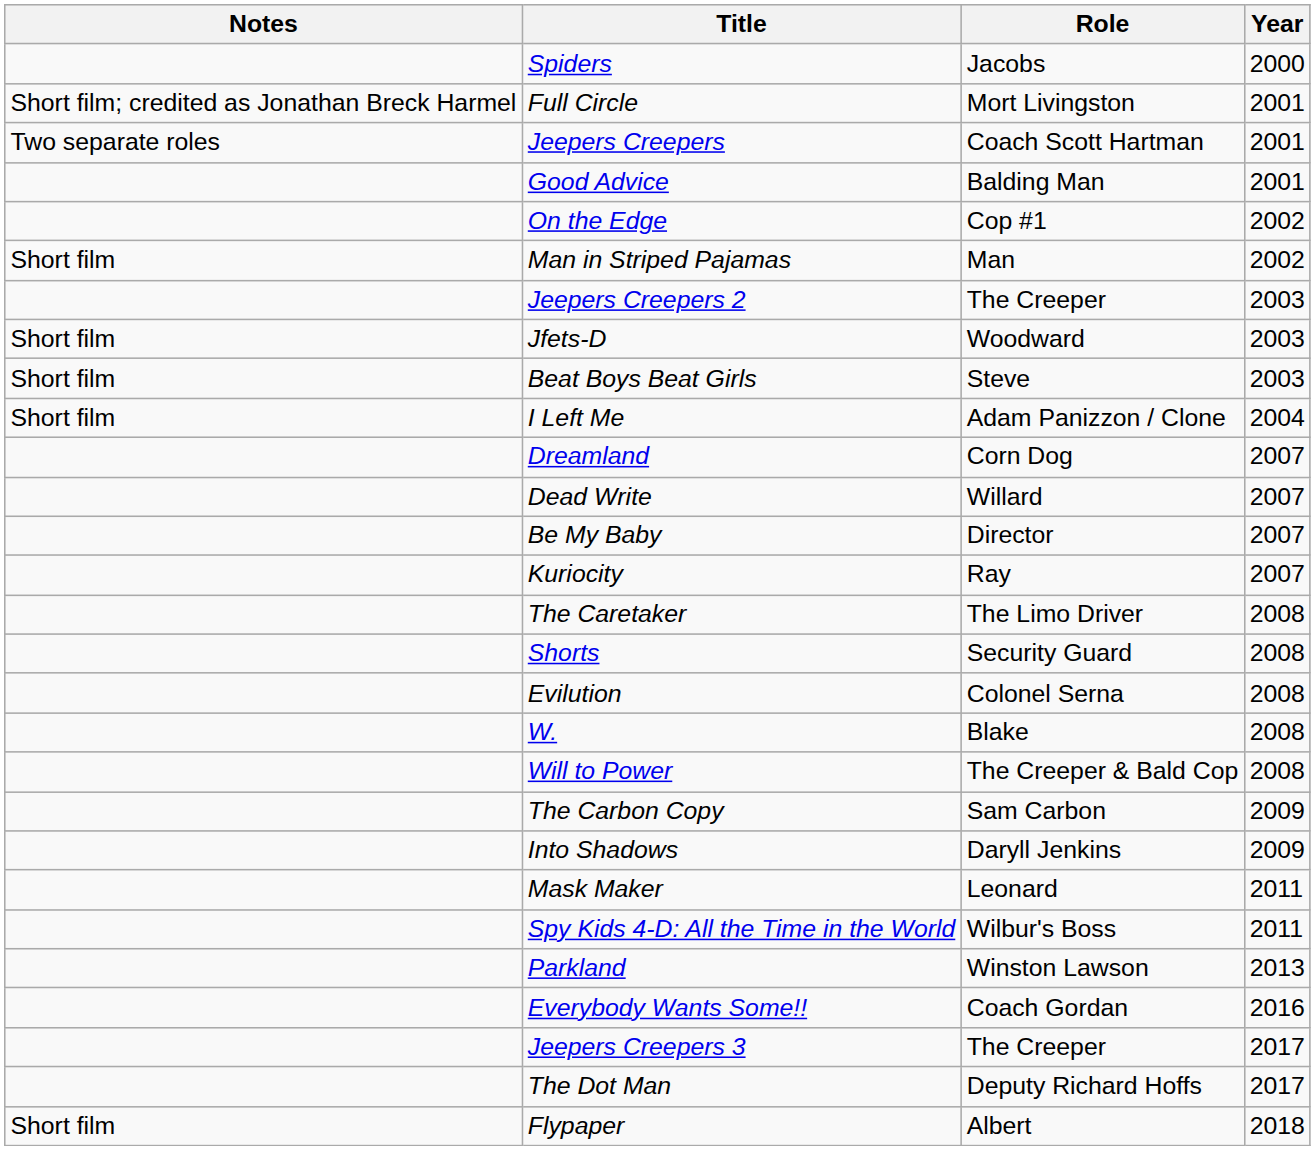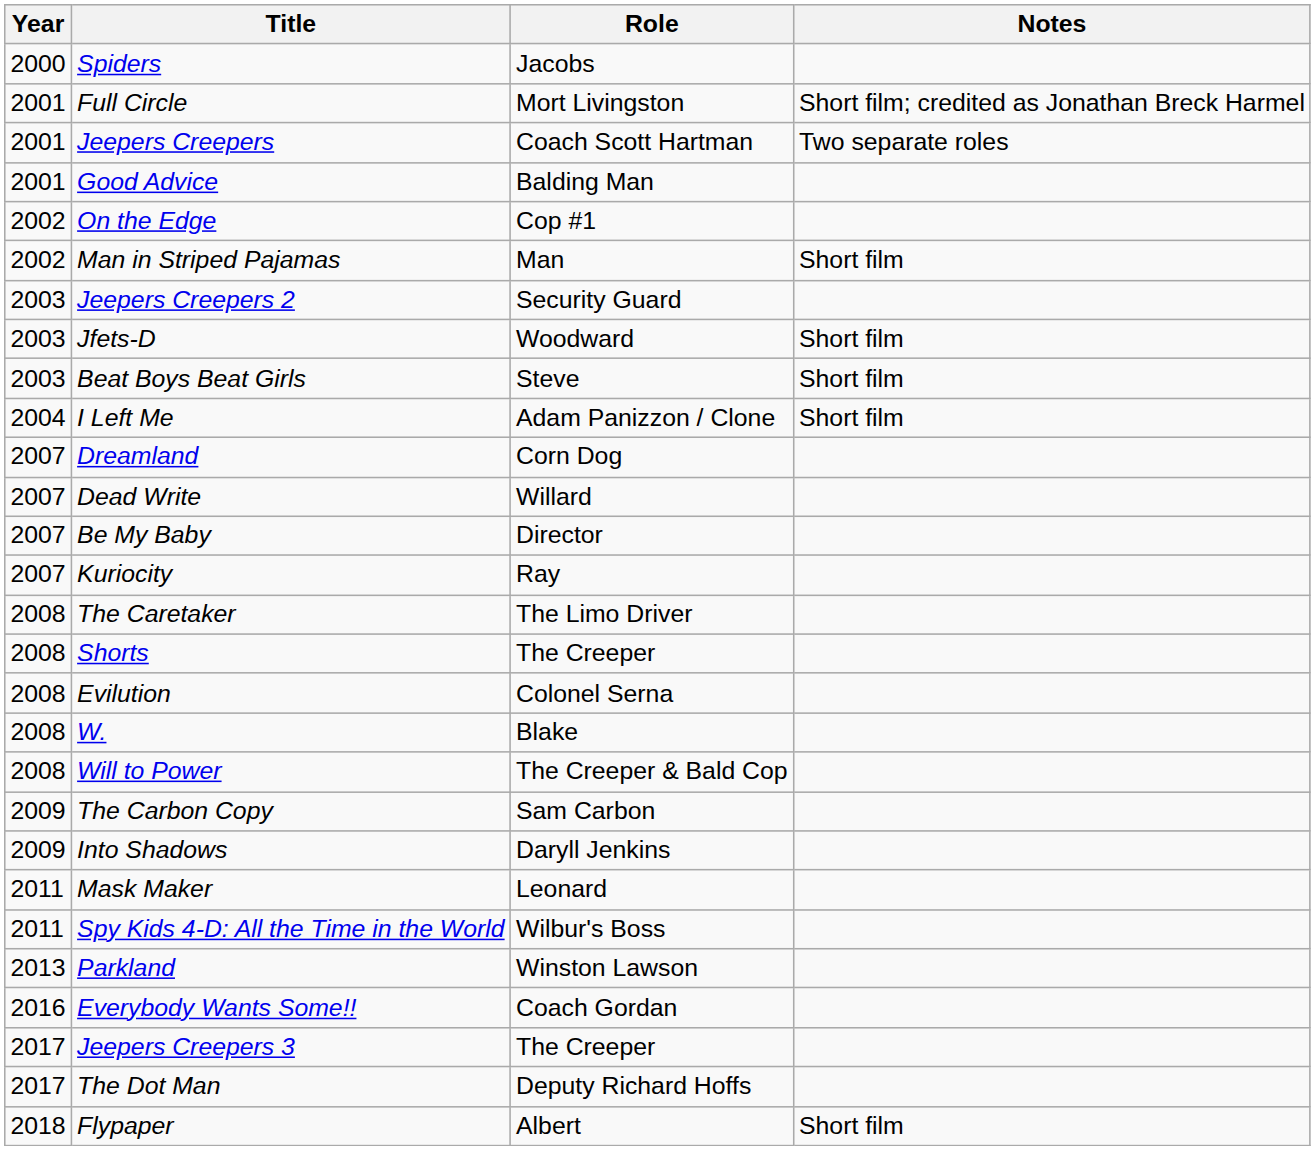 <table class="wikitable sortable">
 <tr>
-<th>Notes</th>
+<th>Year</th>
 <th>Title</th>
 <th>Role</th>
-<th>Year</th>
+<th>Notes</th>
 </tr>
 <tr>
-<td></td>
+<td>2000</td>
 <td><em><a href='#'>Spiders</a></em></td>
 <td>Jacobs</td>
-<td>2000</td>
+<td></td>
 </tr>
 <tr>
-<td>Short film; credited as Jonathan Breck Harmel</td>
+<td>2001</td>
 <td><em>Full Circle</em></td>
 <td>Mort Livingston</td>
-<td>2001</td>
+<td>Short film; credited as Jonathan Breck Harmel</td>
 </tr>
 <tr>
-<td>Two separate roles</td>
+<td>2001</td>
 <td><em><a href='#'>Jeepers Creepers</a></em></td>
 <td>Coach Scott Hartman</td>
-<td>2001</td>
+<td>Two separate roles</td>
 </tr>
 <tr>
-<td></td>
+<td>2001</td>
 <td><em><a href='#'>Good Advice</a></em></td>
 <td>Balding Man</td>
-<td>2001</td>
+<td></td>
 </tr>
 <tr>
-<td></td>
+<td>2002</td>
 <td><em><a href='#'>On the Edge</a></em></td>
 <td>Cop #1</td>
-<td>2002</td>
+<td></td>
 </tr>
 <tr>
-<td>Short film</td>
+<td>2002</td>
 <td><em>Man in Striped Pajamas</em></td>
 <td>Man</td>
-<td>2002</td>
+<td>Short film</td>
 </tr>
 <tr>
+<td>2003</td>
+<td><em><a href='#'>Jeepers Creepers 2</a></em></td>
+<td>Security Guard</td>
 <td></td>
-<td><em><a href='#'>Jeepers Creepers 2</a></em></td>
-<td>The Creeper</td>
-<td>2003</td>
 </tr>
 <tr>
-<td>Short film</td>
+<td>2003</td>
 <td><em>Jfets-D</em></td>
 <td>Woodward</td>
-<td>2003</td>
+<td>Short film</td>
 </tr>
 <tr>
-<td>Short film</td>
+<td>2003</td>
 <td><em>Beat Boys Beat Girls</em></td>
 <td>Steve</td>
-<td>2003</td>
+<td>Short film</td>
 </tr>
 <tr>
-<td>Short film</td>
+<td>2004</td>
 <td><em>I Left Me</em></td>
 <td>Adam Panizzon / Clone</td>
-<td>2004</td>
+<td>Short film</td>
 </tr>
 <tr>
-<td></td>
+<td>2007</td>
 <td><em><a href='#'>Dreamland</a></em></td>
 <td>Corn Dog</td>
-<td>2007</td>
+<td></td>
 </tr>
 <tr>
-<td></td>
+<td>2007</td>
 <td><em>Dead Write</em></td>
 <td>Willard</td>
-<td>2007</td>
+<td></td>
 </tr>
 <tr>
-<td></td>
+<td>2007</td>
 <td><em>Be My Baby</em></td>
 <td>Director</td>
-<td>2007</td>
+<td></td>
 </tr>
 <tr>
-<td></td>
+<td>2007</td>
 <td><em>Kuriocity</em></td>
 <td>Ray</td>
-<td>2007</td>
+<td></td>
 </tr>
 <tr>
-<td></td>
+<td>2008</td>
 <td><em>The Caretaker</em></td>
 <td>The Limo Driver</td>
-<td>2008</td>
+<td></td>
 </tr>
 <tr>
+<td>2008</td>
+<td><em><a href='#'>Shorts</a></em></td>
+<td>The Creeper</td>
 <td></td>
-<td><em><a href='#'>Shorts</a></em></td>
-<td>Security Guard</td>
-<td>2008</td>
 </tr>
 <tr>
-<td></td>
+<td>2008</td>
 <td><em>Evilution</em></td>
 <td>Colonel Serna</td>
-<td>2008</td>
+<td></td>
 </tr>
 <tr>
-<td></td>
+<td>2008</td>
 <td><em><a href='#'>W.</a></em></td>
 <td>Blake</td>
-<td>2008</td>
+<td></td>
 </tr>
 <tr>
-<td></td>
+<td>2008</td>
 <td><em><a href='#'>Will to Power</a></em></td>
 <td>The Creeper & Bald Cop</td>
-<td>2008</td>
+<td></td>
 </tr>
 <tr>
-<td></td>
+<td>2009</td>
 <td><em>The Carbon Copy</em></td>
 <td>Sam Carbon</td>
-<td>2009</td>
+<td></td>
 </tr>
 <tr>
-<td></td>
+<td>2009</td>
 <td><em>Into Shadows</em></td>
 <td>Daryll Jenkins</td>
-<td>2009</td>
+<td></td>
 </tr>
 <tr>
-<td></td>
+<td>2011</td>
 <td><em>Mask Maker</em></td>
 <td>Leonard</td>
-<td>2011</td>
+<td></td>
 </tr>
 <tr>
-<td></td>
+<td>2011</td>
 <td><em><a href='#'>Spy Kids 4-D: All the Time in the World</a></em></td>
 <td>Wilbur's Boss</td>
-<td>2011</td>
+<td></td>
 </tr>
 <tr>
-<td></td>
+<td>2013</td>
 <td><em><a href='#'>Parkland</a></em></td>
 <td>Winston Lawson</td>
-<td>2013</td>
+<td></td>
 </tr>
 <tr>
-<td></td>
+<td>2016</td>
 <td><em><a href='#'>Everybody Wants Some!!</a></em></td>
 <td>Coach Gordan</td>
-<td>2016</td>
+<td></td>
 </tr>
 <tr>
-<td></td>
+<td>2017</td>
 <td><em><a href='#'>Jeepers Creepers 3</a></em></td>
 <td>The Creeper</td>
-<td>2017</td>
+<td></td>
 </tr>
 <tr>
-<td></td>
+<td>2017</td>
 <td><em>The Dot Man</em></td>
 <td>Deputy Richard Hoffs</td>
-<td>2017</td>
+<td></td>
 </tr>
 <tr>
-<td>Short film</td>
+<td>2018</td>
 <td><em>Flypaper</em></td>
 <td>Albert</td>
-<td>2018</td>
+<td>Short film</td>
 </tr>
 </table>
